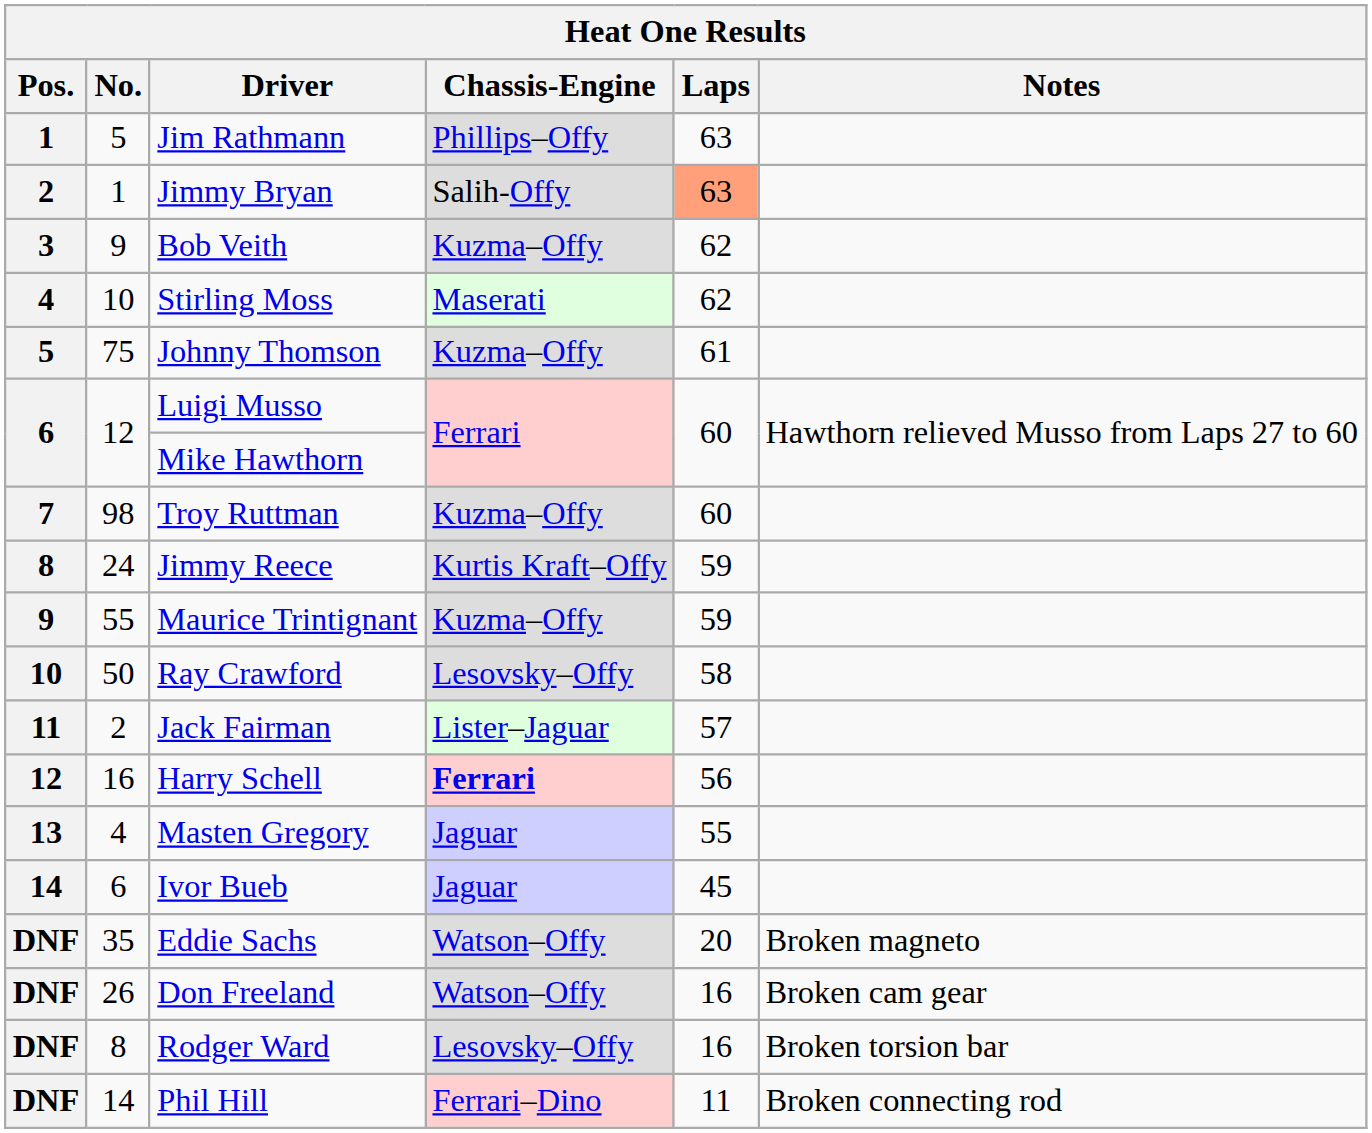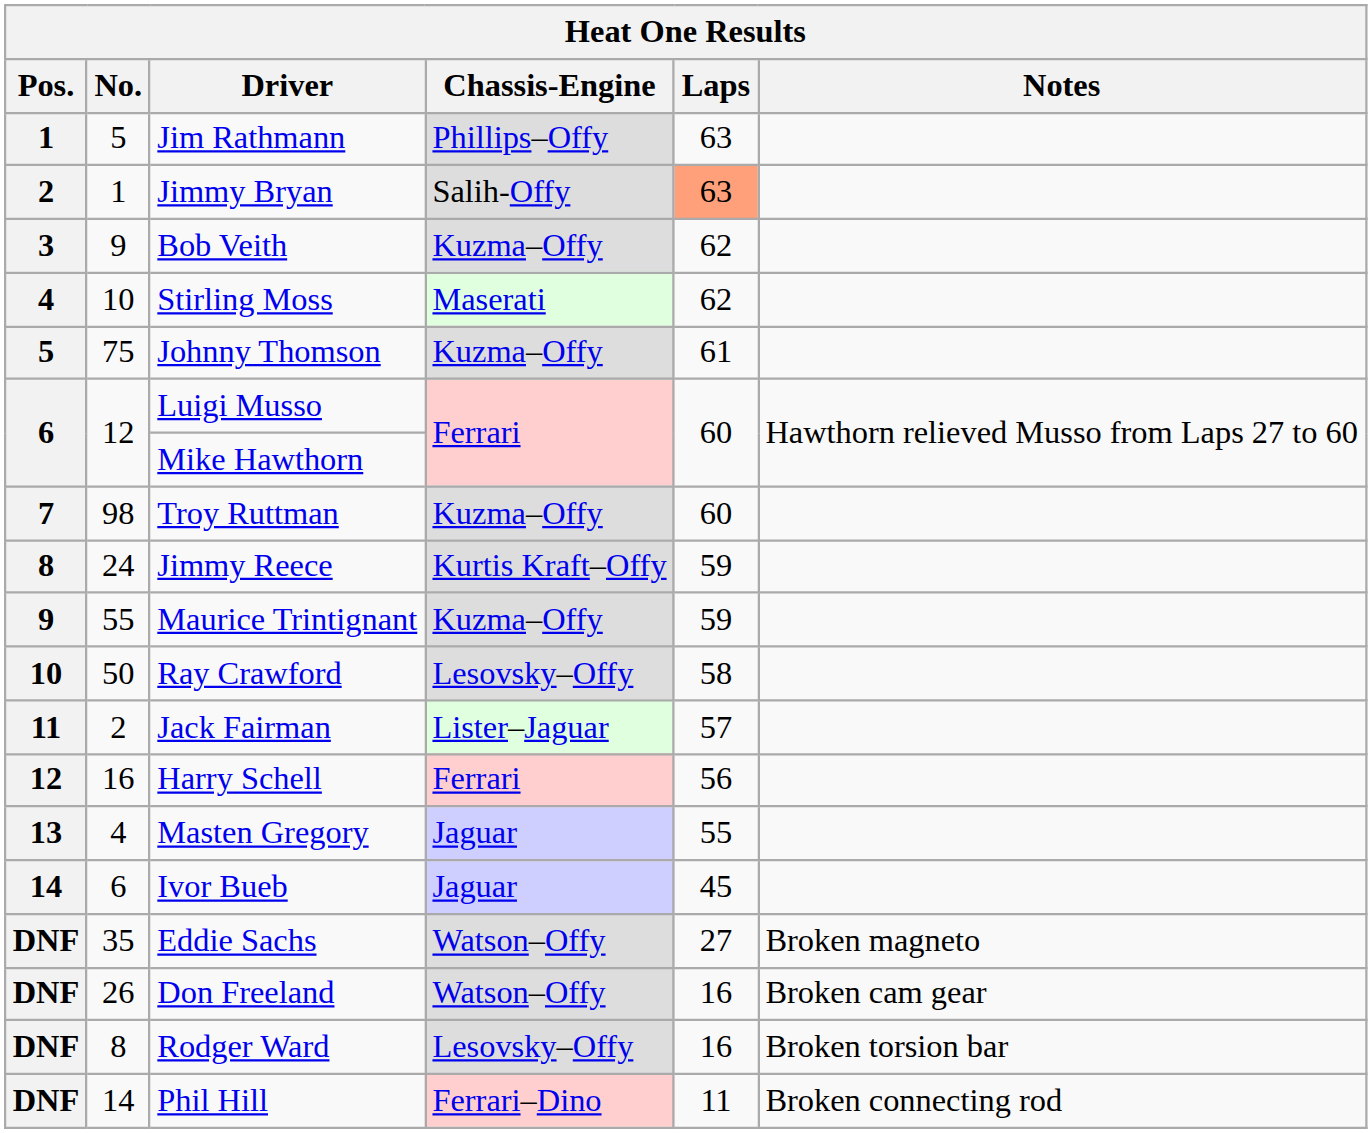 <table class="wikitable" style="font-size: 90%;">
 <tr>
 <th colspan=6>Heat One Results</th>
 </tr>
 <tr>
 <th>Pos.</th>
 <th>No.</th>
 <th>Driver</th>
 <th>Chassis-Engine</th>
 <th>Laps</th>
 <th>Notes</th>
 </tr>
 <tr>
 <th>1</th>
 <td align="center">5</td>
 <td> <a href='#'>Jim Rathmann</a></td>
 <td style="background:#dddddd;"><a href='#'>Phillips</a>–<a href='#'>Offy</a></td>
 <td align="center">63</td>
 <td></td>
 </tr>
 <tr>
 <th>2</th>
 <td align="center">1</td>
 <td> <a href='#'>Jimmy Bryan</a></td>
 <td style="background:#dddddd;">Salih-<a href='#'>Offy</a></td>
 <td align="center" style="background: lightsalmon;">63</td>
 <td></td>
 </tr>
 <tr>
 <th>3</th>
 <td align="center">9</td>
 <td> <a href='#'>Bob Veith</a></td>
 <td style="background:#dddddd;"><a href='#'>Kuzma</a>–<a href='#'>Offy</a></td>
 <td align="center">62</td>
 <td></td>
 </tr>
 <tr>
 <th>4</th>
 <td align="center">10</td>
 <td> <a href='#'>Stirling Moss</a></td>
 <td style="background:#dfffdf;"><a href='#'>Maserati</a></td>
 <td align="center">62</td>
 <td></td>
 </tr>
 <tr>
 <th>5</th>
 <td align="center">75</td>
 <td> <a href='#'>Johnny Thomson</a></td>
 <td style="background:#dddddd;"><a href='#'>Kuzma</a>–<a href='#'>Offy</a></td>
 <td align="center">61</td>
 <td></td>
 </tr>
 <tr>
 <th rowspan=2>6</th>
 <td rowspan=2 align="center">12</td>
 <td> <a href='#'>Luigi Musso</a></td>
 <td style="background:#ffcfcf;" rowspan=2><a href='#'>Ferrari</a></td>
 <td rowspan=2 align="center">60</td>
 <td rowspan=2>Hawthorn relieved Musso from Laps 27 to 60</td>
 </tr>
 <tr>
 <td> <a href='#'>Mike Hawthorn</a></td>
 </tr>
 <tr>
 <th>7</th>
 <td align="center">98</td>
 <td> <a href='#'>Troy Ruttman</a></td>
 <td style="background:#dddddd;"><a href='#'>Kuzma</a>–<a href='#'>Offy</a></td>
 <td align="center">60</td>
 <td></td>
 </tr>
 <tr>
 <th>8</th>
 <td align="center">24</td>
 <td> <a href='#'>Jimmy Reece</a></td>
 <td style="background:#dddddd;"><a href='#'>Kurtis Kraft</a>–<a href='#'>Offy</a></td>
 <td align="center">59</td>
 <td></td>
 </tr>
 <tr>
 <th>9</th>
 <td align="center">55</td>
 <td> <a href='#'>Maurice Trintignant</a></td>
 <td style="background:#dddddd;"><a href='#'>Kuzma</a>–<a href='#'>Offy</a></td>
 <td align="center">59</td>
 <td></td>
 </tr>
 <tr>
 <th>10</th>
 <td align="center">50</td>
 <td> <a href='#'>Ray Crawford</a></td>
 <td style="background:#dddddd;"><a href='#'>Lesovsky</a>–<a href='#'>Offy</a></td>
 <td align="center">58</td>
 <td></td>
 </tr>
 <tr>
 <th>11</th>
 <td align="center">2</td>
 <td> <a href='#'>Jack Fairman</a></td>
 <td style="background:#dfffdf;"><a href='#'>Lister</a>–<a href='#'>Jaguar</a></td>
 <td align="center">57</td>
 <td></td>
 </tr>
 <tr>
 <th>12</th>
 <td align="center">16</td>
 <td> <a href='#'>Harry Schell</a></td>
-<td style="background:#ffcfcf;"><strong><a href='#'>Ferrari</a></strong></td>
+<td style="background:#ffcfcf;"><a href='#'>Ferrari</a></td>
 <td align="center">56</td>
 <td></td>
 </tr>
 <tr>
 <th>13</th>
 <td align="center">4</td>
 <td> <a href='#'>Masten Gregory</a></td>
 <td style="background:#cfcfff;"><a href='#'>Jaguar</a></td>
 <td align="center">55</td>
 <td></td>
 </tr>
 <tr>
 <th>14</th>
 <td align="center">6</td>
 <td> <a href='#'>Ivor Bueb</a></td>
 <td style="background:#cfcfff;"><a href='#'>Jaguar</a></td>
 <td align="center">45</td>
 <td></td>
 </tr>
 <tr>
 <th>DNF</th>
 <td align="center">35</td>
 <td> <a href='#'>Eddie Sachs</a></td>
 <td style="background:#dddddd;"><a href='#'>Watson</a>–<a href='#'>Offy</a></td>
-<td align="center">20</td>
+<td align="center">27</td>
 <td>Broken magneto</td>
 </tr>
 <tr>
 <th>DNF</th>
 <td align="center">26</td>
 <td> <a href='#'>Don Freeland</a></td>
 <td style="background:#dddddd;"><a href='#'>Watson</a>–<a href='#'>Offy</a></td>
 <td align="center">16</td>
 <td>Broken cam gear</td>
 </tr>
 <tr>
 <th>DNF</th>
 <td align="center">8</td>
 <td> <a href='#'>Rodger Ward</a></td>
 <td style="background:#dddddd;"><a href='#'>Lesovsky</a>–<a href='#'>Offy</a></td>
 <td align="center">16</td>
 <td>Broken torsion bar</td>
 </tr>
 <tr>
 <th>DNF</th>
 <td align="center">14</td>
 <td> <a href='#'>Phil Hill</a></td>
 <td style="background:#ffcfcf;"><a href='#'>Ferrari</a>–<a href='#'>Dino</a></td>
 <td align="center">11</td>
 <td>Broken connecting rod</td>
 </tr>
 </table>
